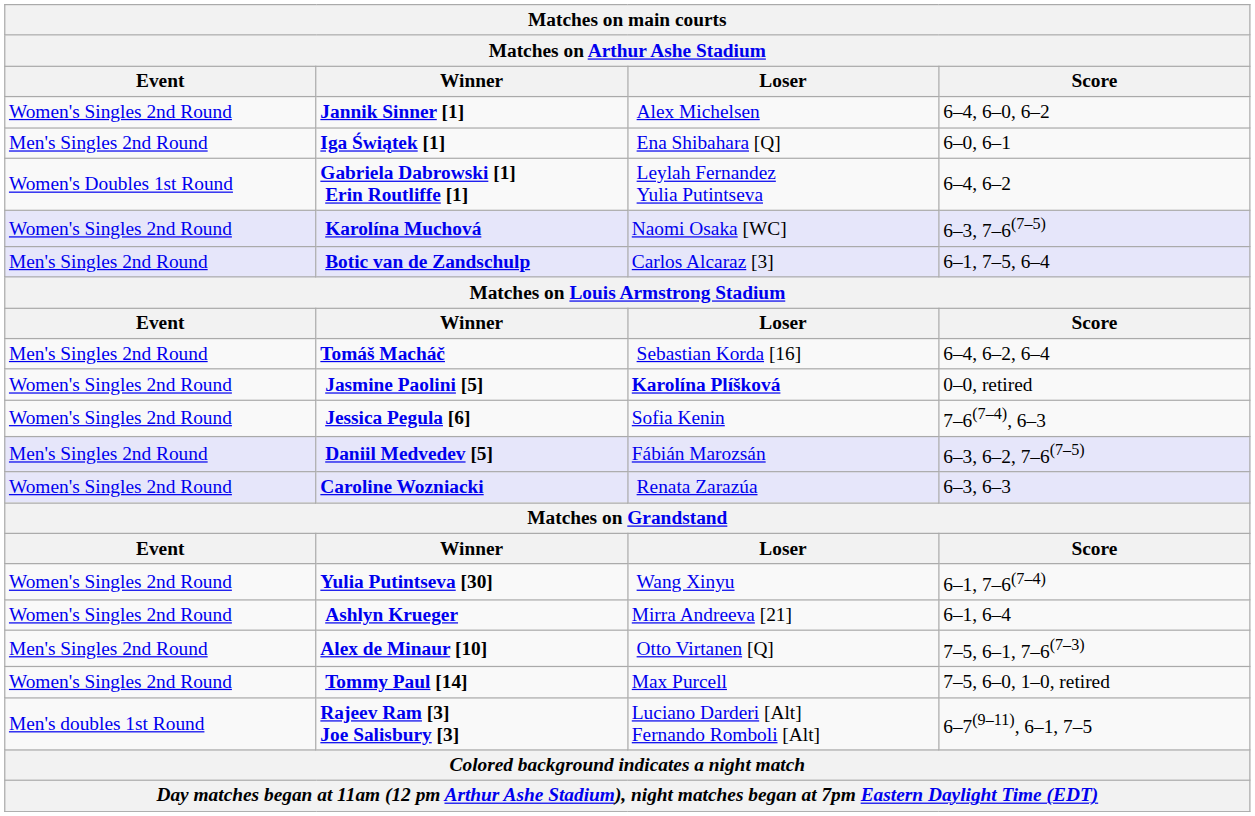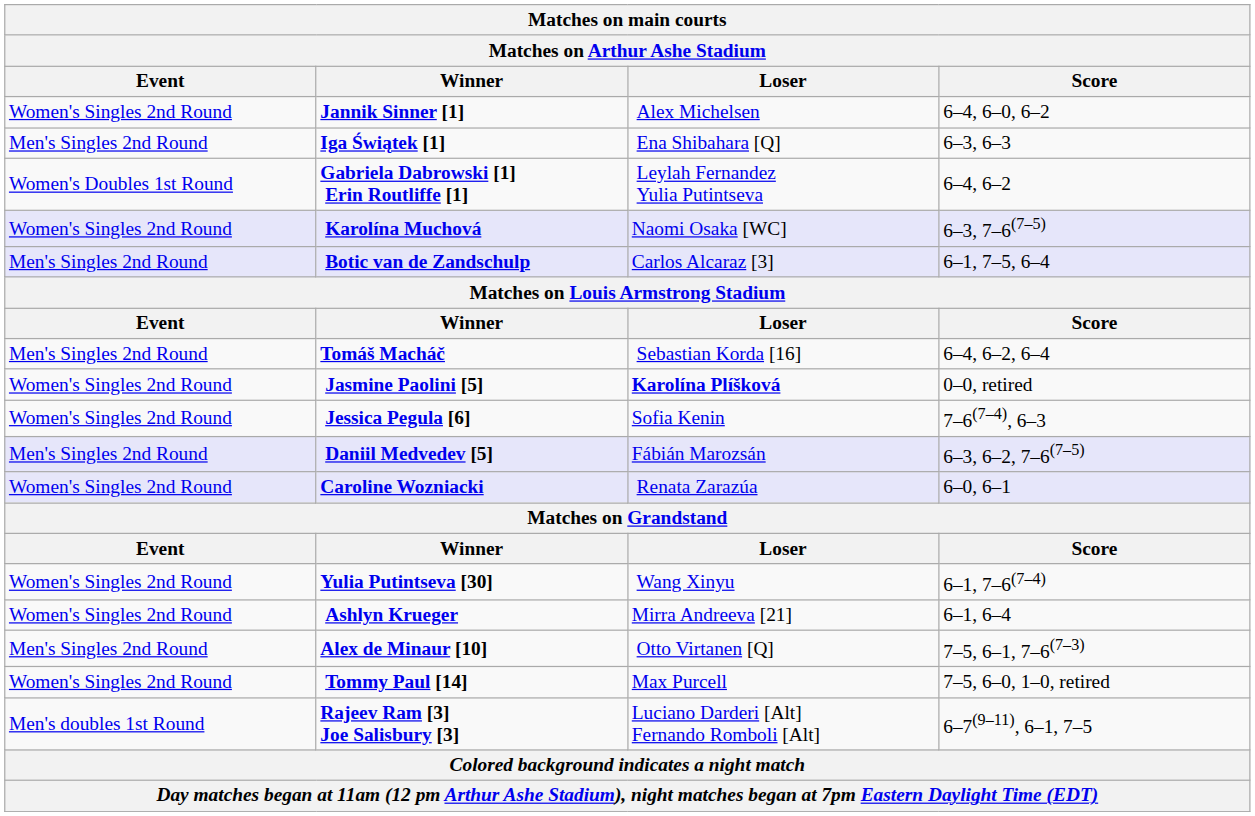 <table class="wikitable" style="margin:auto;">
 <tr>
 <th colspan="4" style="white-space:nowrap;">Matches on main courts</th>
 </tr>
 <tr>
 <th colspan="4"><strong>Matches on <a href='#'>Arthur Ashe Stadium</a></strong></th>
 </tr>
 <tr>
 <th width="250">Event</th>
 <th width="250">Winner</th>
 <th width="250">Loser</th>
 <th width="250">Score</th>
 </tr>
 <tr>
 <td><a href='#'>Women's Singles 2nd Round</a></td>
 <td><strong> <a href='#'>Jannik Sinner</a> [1]</strong></td>
 <td> <a href='#'>Alex Michelsen</a></td>
 <td>6–4, 6–0, 6–2</td>
 </tr>
 <tr>
 <td><a href='#'>Men's Singles 2nd Round</a></td>
 <td><strong> <a href='#'>Iga Świątek</a> [1]</strong></td>
 <td> <a href='#'>Ena Shibahara</a> [Q]</td>
-<td>6–0, 6–1</td>
+<td>6–3, 6–3</td>
 </tr>
 <tr>
 <td><a href='#'>Women's Doubles 1st Round</a></td>
 <td><strong> <a href='#'>Gabriela Dabrowski</a> [1]<br> <a href='#'>Erin Routliffe</a> [1]</strong></td>
 <td> <a href='#'>Leylah Fernandez</a><br> <a href='#'>Yulia Putintseva</a></td>
 <td>6–4, 6–2</td>
 </tr>
 <tr bgcolor="lavender">
 <td><a href='#'>Women's Singles 2nd Round</a></td>
 <td><strong> <a href='#'>Karolína Muchová</a></strong></td>
 <td> <a href='#'>Naomi Osaka</a> [WC]</td>
 <td>6–3, 7–6<sup>(7–5)</sup></td>
 </tr>
 <tr bgcolor="lavender">
 <td><a href='#'>Men's Singles 2nd Round</a></td>
 <td><strong> <a href='#'>Botic van de Zandschulp</a></strong></td>
 <td> <a href='#'>Carlos Alcaraz</a> [3]</td>
 <td>6–1, 7–5, 6–4</td>
 </tr>
 <tr>
 <th colspan="4"><strong>Matches on <a href='#'>Louis Armstrong Stadium</a></strong></th>
 </tr>
 <tr>
 <th width="250">Event</th>
 <th width="250">Winner</th>
 <th width="250">Loser</th>
 <th width="250">Score</th>
 </tr>
 <tr>
 <td><a href='#'>Men's Singles 2nd Round</a></td>
 <td><strong> <a href='#'>Tomáš Macháč</a></strong></td>
 <td> <a href='#'>Sebastian Korda</a> [16]</td>
 <td>6–4, 6–2, 6–4</td>
 </tr>
 <tr>
 <td><a href='#'>Women's Singles 2nd Round</a></td>
 <td><strong> <a href='#'>Jasmine Paolini</a> [5]</strong></td>
 <td><strong> <a href='#'>Karolína Plíšková</a></strong></td>
 <td>0–0, retired</td>
 </tr>
 <tr>
 <td><a href='#'>Women's Singles 2nd Round</a></td>
 <td><strong> <a href='#'>Jessica Pegula</a> [6]</strong></td>
 <td> <a href='#'>Sofia Kenin</a></td>
 <td>7–6<sup>(7–4)</sup>, 6–3</td>
 </tr>
 <tr bgcolor="lavender">
 <td><a href='#'>Men's Singles 2nd Round</a></td>
 <td><strong> <a href='#'>Daniil Medvedev</a> [5]</strong></td>
 <td> <a href='#'>Fábián Marozsán</a></td>
 <td>6–3, 6–2, 7–6<sup>(7–5)</sup></td>
 </tr>
 <tr bgcolor="lavender">
 <td><a href='#'>Women's Singles 2nd Round</a></td>
 <td><strong> <a href='#'>Caroline Wozniacki</a></strong></td>
 <td> <a href='#'>Renata Zarazúa</a></td>
-<td>6–3, 6–3</td>
+<td>6–0, 6–1</td>
 </tr>
 <tr>
 <th colspan="4"><strong>Matches on <a href='#'>Grandstand</a></strong></th>
 </tr>
 <tr>
 <th width="250">Event</th>
 <th width="250">Winner</th>
 <th width="250">Loser</th>
 <th width="250">Score</th>
 </tr>
 <tr>
 <td><a href='#'>Women's Singles 2nd Round</a></td>
 <td><strong> <a href='#'>Yulia Putintseva</a> [30]</strong></td>
 <td> <a href='#'>Wang Xinyu</a></td>
 <td>6–1, 7–6<sup>(7–4)</sup></td>
 </tr>
 <tr>
 <td><a href='#'>Women's Singles 2nd Round</a></td>
 <td><strong> <a href='#'>Ashlyn Krueger</a></strong></td>
 <td> <a href='#'>Mirra Andreeva</a> [21]</td>
 <td>6–1, 6–4</td>
 </tr>
 <tr>
 <td><a href='#'>Men's Singles 2nd Round</a></td>
 <td><strong> <a href='#'>Alex de Minaur</a> [10]</strong></td>
 <td> <a href='#'>Otto Virtanen</a> [Q]</td>
 <td>7–5, 6–1, 7–6<sup>(7–3)</sup></td>
 </tr>
 <tr>
 <td><a href='#'>Women's Singles 2nd Round</a></td>
 <td><strong> <a href='#'>Tommy Paul</a> [14]</strong></td>
 <td> <a href='#'>Max Purcell</a></td>
 <td>7–5, 6–0, 1–0, retired</td>
 </tr>
 <tr>
 <td><a href='#'>Men's doubles 1st Round</a></td>
 <td><strong> <a href='#'>Rajeev Ram</a> [3] <br>  <a href='#'>Joe Salisbury</a> [3]</strong></td>
 <td> <a href='#'>Luciano Darderi</a> [Alt]  <br> <a href='#'>Fernando Romboli</a> [Alt]</td>
 <td>6–7<sup>(9–11)</sup>, 6–1, 7–5</td>
 </tr>
 <tr>
 <th colspan="4"><em>Colored background indicates a night match</em></th>
 </tr>
 <tr>
 <th colspan="4"><em>Day matches began at 11am (12 pm <a href='#'>Arthur Ashe Stadium</a>), night matches began at 7pm <a href='#'>Eastern Daylight Time (EDT)</a></em></th>
 </tr>
 </table>
